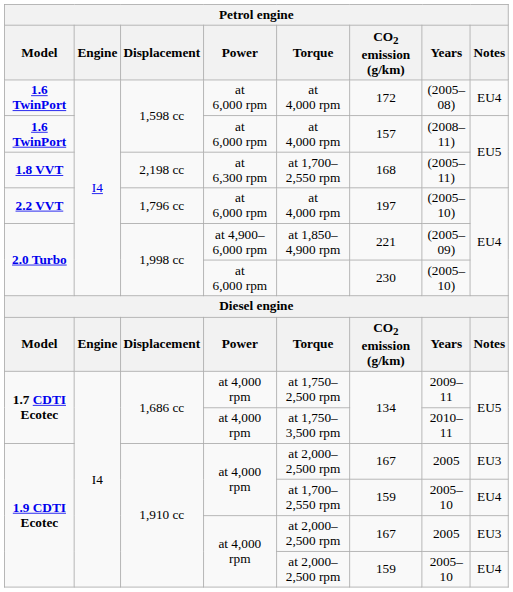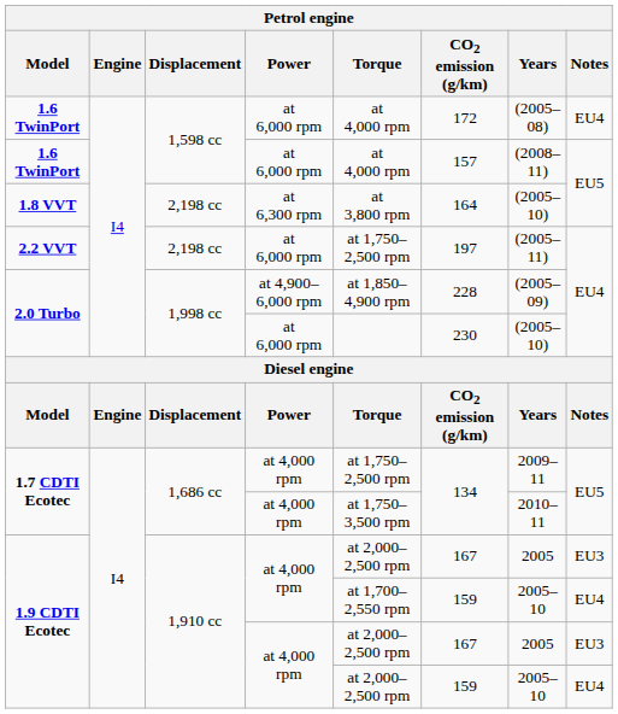 <table class="wikitable" style="text-align:center;">
 <tr>
 <th colspan=9>Petrol engine</th>
 </tr>
 <tr style="text-align:center; vertical-align:middle;">
 <th>Model</th>
 <th>Engine</th>
 <th>Displacement</th>
 <th>Power</th>
 <th>Torque</th>
 <th>CO<sub>2</sub> emission (g/km)</th>
 <th>Years</th>
 <th>Notes</th>
 </tr>
 <tr>
 <td><strong><a href='#'>1.6 TwinPort</a></strong></td>
 <td rowspan="6"><a href='#'>I4</a></td>
 <td rowspan="2">1,598 cc</td>
 <td> at 6,000 rpm</td>
 <td> at 4,000 rpm</td>
 <td>172</td>
 <td>(2005–08)</td>
 <td>EU4</td>
 </tr>
 <tr>
 <td><strong><a href='#'>1.6 TwinPort</a></strong></td>
 <td> at 6,000 rpm</td>
 <td> at 4,000 rpm</td>
 <td>157</td>
 <td>(2008–11)</td>
 <td rowspan="2">EU5</td>
 </tr>
 <tr>
 <td><strong><a href='#'>1.8 VVT</a></strong></td>
 <td>2,198 cc</td>
 <td> at 6,300 rpm</td>
-<td> at 1,700–2,550 rpm</td>
-<td>168</td>
-<td>(2005–11)</td>
+<td> at 3,800 rpm</td>
+<td>164</td>
+<td>(2005–10)</td>
 </tr>
 <tr>
 <td><strong><a href='#'>2.2 VVT</a></strong></td>
-<td>1,796 cc</td>
+<td>2,198 cc</td>
 <td> at 6,000 rpm</td>
-<td> at 4,000 rpm</td>
+<td> at 1,750–2,500 rpm</td>
 <td>197</td>
-<td>(2005–10)</td>
+<td>(2005–11)</td>
 <td rowspan="3">EU4</td>
 </tr>
 <tr>
 <td rowspan="2"><strong><a href='#'>2.0 Turbo</a></strong></td>
 <td rowspan="2">1,998 cc</td>
 <td> at 4,900–6,000 rpm</td>
 <td> at 1,850–4,900 rpm</td>
-<td>221</td>
+<td>228</td>
 <td>(2005–09)</td>
 </tr>
 <tr>
 <td> at 6,000 rpm</td>
 <td></td>
 <td>230</td>
 <td>(2005–10)</td>
 </tr>
 <tr>
 <th colspan=9>Diesel engine</th>
 </tr>
 <tr style="text-align:center; vertical-align:middle;">
 <th>Model</th>
 <th>Engine</th>
 <th>Displacement</th>
 <th>Power</th>
 <th>Torque</th>
 <th>CO<sub>2</sub> emission (g/km)</th>
 <th>Years</th>
 <th>Notes</th>
 </tr>
 <tr>
 <td rowspan="2"><strong>1.7 <a href='#'>CDTI</a> Ecotec</strong></td>
 <td rowspan="6">I4</td>
 <td rowspan="2">1,686 cc</td>
 <td> at 4,000 rpm</td>
 <td> at 1,750–2,500 rpm</td>
 <td rowspan="2">134</td>
 <td>2009–11</td>
 <td rowspan="2">EU5</td>
 </tr>
 <tr>
 <td> at 4,000 rpm</td>
 <td> at 1,750–3,500 rpm</td>
 <td>2010–11</td>
 </tr>
 <tr>
 <td rowspan="4"><strong><a href='#'>1.9 CDTI</a> Ecotec</strong></td>
 <td rowspan="4">1,910 cc</td>
 <td rowspan="2"> at 4,000 rpm</td>
 <td> at 2,000–2,500 rpm</td>
 <td>167</td>
 <td>2005</td>
 <td>EU3</td>
 </tr>
 <tr>
 <td> at 1,700–2,550 rpm</td>
 <td>159</td>
 <td>2005–10</td>
 <td>EU4</td>
 </tr>
 <tr>
 <td rowspan="2"> at 4,000 rpm</td>
 <td> at 2,000–2,500 rpm</td>
 <td>167</td>
 <td>2005</td>
 <td>EU3</td>
 </tr>
 <tr>
 <td> at 2,000–2,500 rpm</td>
 <td>159</td>
 <td>2005–10</td>
 <td>EU4</td>
 </tr>
 </table>
